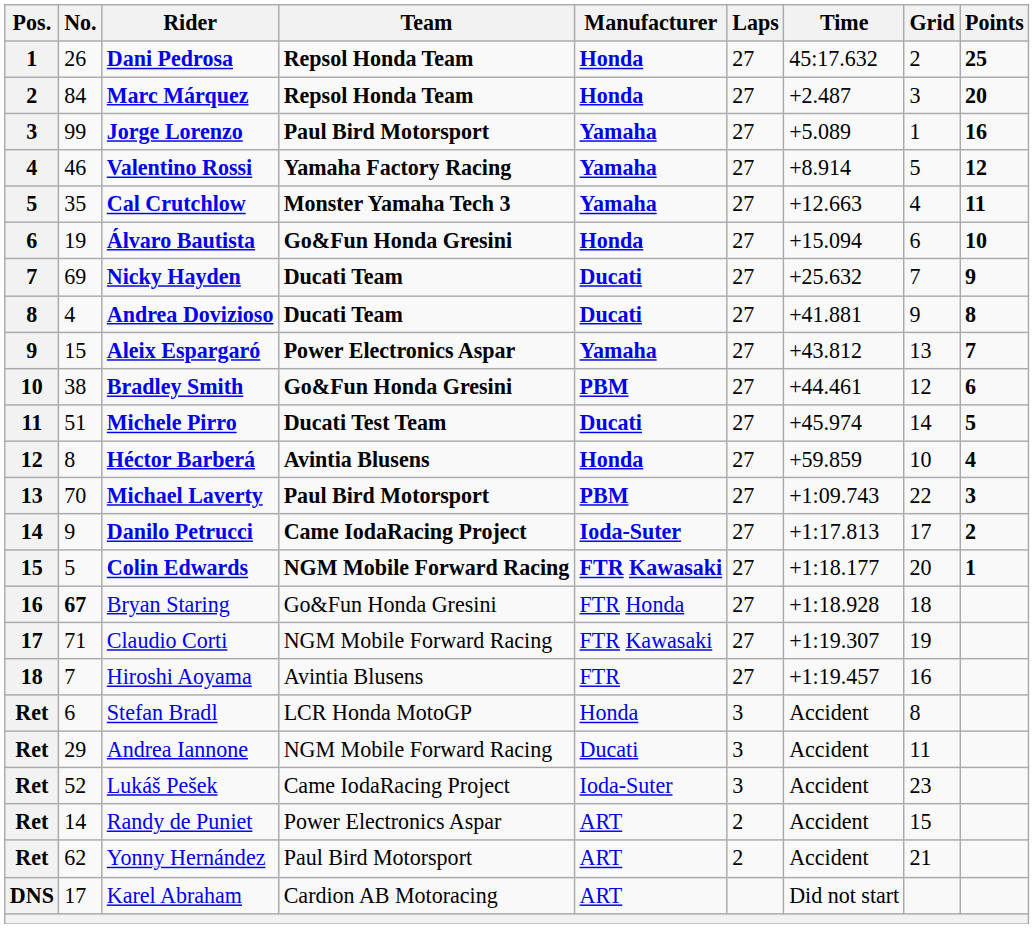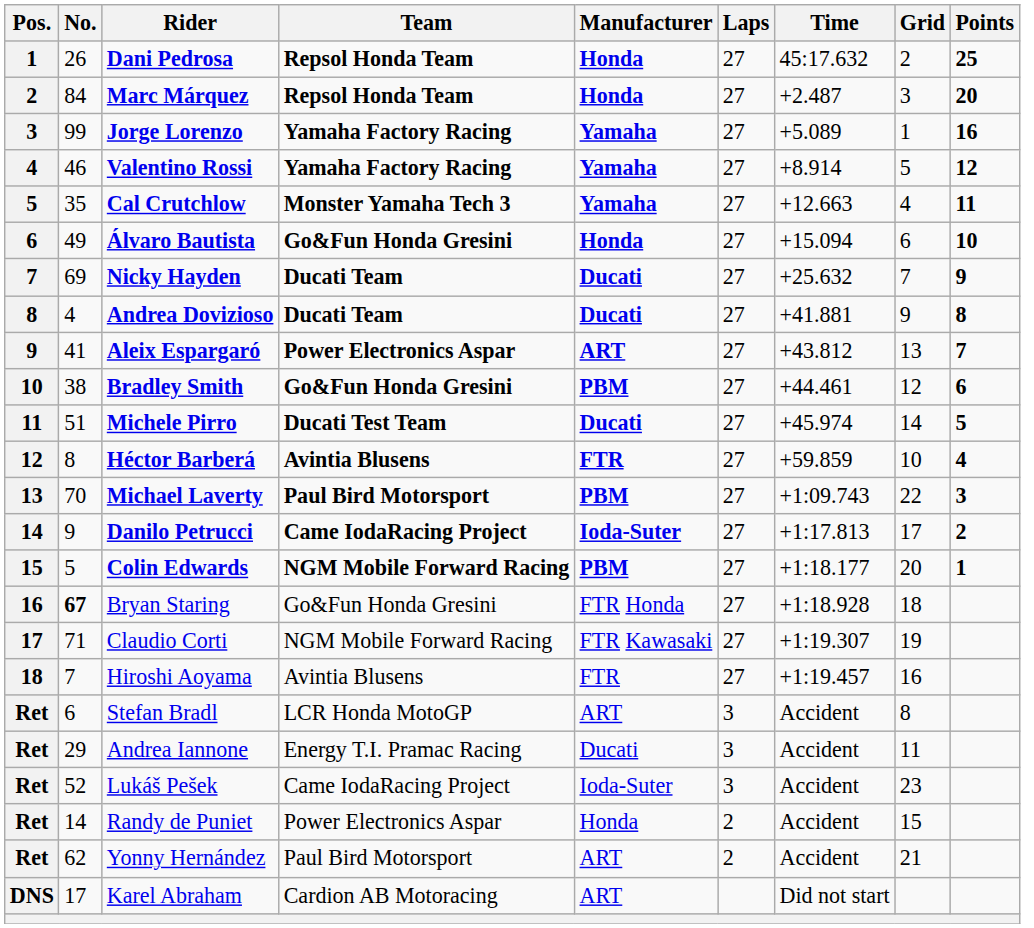 <table class="wikitable" style="font-size: 95%;">
 <tr>
 <th>Pos.</th>
 <th>No.</th>
 <th>Rider</th>
 <th>Team</th>
 <th>Manufacturer</th>
 <th>Laps</th>
 <th>Time</th>
 <th>Grid</th>
 <th>Points</th>
 </tr>
 <tr>
 <th>1</th>
 <td>26</td>
 <td> <strong><a href='#'>Dani Pedrosa</a></strong></td>
 <td><strong>Repsol Honda Team</strong></td>
 <td><strong><a href='#'>Honda</a></strong></td>
 <td>27</td>
 <td>45:17.632</td>
 <td>2</td>
 <td><strong>25</strong></td>
 </tr>
 <tr>
 <th>2</th>
 <td>84</td>
 <td> <strong><a href='#'>Marc Márquez</a></strong></td>
 <td><strong>Repsol Honda Team</strong></td>
 <td><strong><a href='#'>Honda</a></strong></td>
 <td>27</td>
 <td>+2.487</td>
 <td>3</td>
 <td><strong>20</strong></td>
 </tr>
 <tr>
 <th>3</th>
 <td>99</td>
 <td> <strong><a href='#'>Jorge Lorenzo</a></strong></td>
-<td><strong>Paul Bird Motorsport</strong></td>
+<td><strong>Yamaha Factory Racing</strong></td>
 <td><strong><a href='#'>Yamaha</a></strong></td>
 <td>27</td>
 <td>+5.089</td>
 <td>1</td>
 <td><strong>16</strong></td>
 </tr>
 <tr>
 <th>4</th>
 <td>46</td>
 <td> <strong><a href='#'>Valentino Rossi</a></strong></td>
 <td><strong>Yamaha Factory Racing</strong></td>
 <td><strong><a href='#'>Yamaha</a></strong></td>
 <td>27</td>
 <td>+8.914</td>
 <td>5</td>
 <td><strong>12</strong></td>
 </tr>
 <tr>
 <th>5</th>
 <td>35</td>
 <td> <strong><a href='#'>Cal Crutchlow</a></strong></td>
 <td><strong>Monster Yamaha Tech 3</strong></td>
 <td><strong><a href='#'>Yamaha</a></strong></td>
 <td>27</td>
 <td>+12.663</td>
 <td>4</td>
 <td><strong>11</strong></td>
 </tr>
 <tr>
 <th>6</th>
-<td>19</td>
+<td>49</td>
 <td> <strong><a href='#'>Álvaro Bautista</a></strong></td>
 <td><strong>Go&Fun Honda Gresini</strong></td>
 <td><strong><a href='#'>Honda</a></strong></td>
 <td>27</td>
 <td>+15.094</td>
 <td>6</td>
 <td><strong>10</strong></td>
 </tr>
 <tr>
 <th>7</th>
 <td>69</td>
 <td> <strong><a href='#'>Nicky Hayden</a></strong></td>
 <td><strong>Ducati Team</strong></td>
 <td><strong><a href='#'>Ducati</a></strong></td>
 <td>27</td>
 <td>+25.632</td>
 <td>7</td>
 <td><strong>9</strong></td>
 </tr>
 <tr>
 <th>8</th>
 <td>4</td>
 <td> <strong><a href='#'>Andrea Dovizioso</a></strong></td>
 <td><strong>Ducati Team</strong></td>
 <td><strong><a href='#'>Ducati</a></strong></td>
 <td>27</td>
 <td>+41.881</td>
 <td>9</td>
 <td><strong>8</strong></td>
 </tr>
 <tr>
 <th>9</th>
-<td>15</td>
+<td>41</td>
 <td> <strong><a href='#'>Aleix Espargaró</a></strong></td>
 <td><strong>Power Electronics Aspar</strong></td>
-<td><strong><a href='#'>Yamaha</a></strong></td>
+<td><strong><a href='#'>ART</a></strong></td>
 <td>27</td>
 <td>+43.812</td>
 <td>13</td>
 <td><strong>7</strong></td>
 </tr>
 <tr>
 <th>10</th>
 <td>38</td>
 <td> <strong><a href='#'>Bradley Smith</a></strong></td>
 <td><strong>Go&Fun Honda Gresini</strong></td>
 <td><strong><a href='#'>PBM</a></strong></td>
 <td>27</td>
 <td>+44.461</td>
 <td>12</td>
 <td><strong>6</strong></td>
 </tr>
 <tr>
 <th>11</th>
 <td>51</td>
 <td> <strong><a href='#'>Michele Pirro</a></strong></td>
 <td><strong>Ducati Test Team</strong></td>
 <td><strong><a href='#'>Ducati</a></strong></td>
 <td>27</td>
 <td>+45.974</td>
 <td>14</td>
 <td><strong>5</strong></td>
 </tr>
 <tr>
 <th>12</th>
 <td>8</td>
 <td> <strong><a href='#'>Héctor Barberá</a></strong></td>
 <td><strong>Avintia Blusens</strong></td>
-<td><strong><a href='#'>Honda</a></strong></td>
+<td><strong><a href='#'>FTR</a></strong></td>
 <td>27</td>
 <td>+59.859</td>
 <td>10</td>
 <td><strong>4</strong></td>
 </tr>
 <tr>
 <th>13</th>
 <td>70</td>
 <td> <strong><a href='#'>Michael Laverty</a></strong></td>
 <td><strong>Paul Bird Motorsport</strong></td>
 <td><strong><a href='#'>PBM</a></strong></td>
 <td>27</td>
 <td>+1:09.743</td>
 <td>22</td>
 <td><strong>3</strong></td>
 </tr>
 <tr>
 <th>14</th>
 <td>9</td>
 <td> <strong><a href='#'>Danilo Petrucci</a></strong></td>
 <td><strong>Came IodaRacing Project</strong></td>
 <td><strong><a href='#'>Ioda-Suter</a></strong></td>
 <td>27</td>
 <td>+1:17.813</td>
 <td>17</td>
 <td><strong>2</strong></td>
 </tr>
 <tr>
 <th>15</th>
 <td>5</td>
 <td> <strong><a href='#'>Colin Edwards</a></strong></td>
 <td><strong>NGM Mobile Forward Racing</strong></td>
-<td><strong><a href='#'>FTR</a> <a href='#'>Kawasaki</a></strong></td>
+<td><strong><a href='#'>PBM</a></strong></td>
 <td>27</td>
 <td>+1:18.177</td>
 <td>20</td>
 <td><strong>1</strong></td>
 </tr>
 <tr>
 <th>16</th>
 <td><strong>67</strong></td>
 <td> <a href='#'>Bryan Staring</a></td>
 <td>Go&Fun Honda Gresini</td>
 <td><a href='#'>FTR</a> <a href='#'>Honda</a></td>
 <td>27</td>
 <td>+1:18.928</td>
 <td>18</td>
 <td></td>
 </tr>
 <tr>
 <th>17</th>
 <td>71</td>
 <td> <a href='#'>Claudio Corti</a></td>
 <td>NGM Mobile Forward Racing</td>
 <td><a href='#'>FTR</a> <a href='#'>Kawasaki</a></td>
 <td>27</td>
 <td>+1:19.307</td>
 <td>19</td>
 <td></td>
 </tr>
 <tr>
 <th>18</th>
 <td>7</td>
 <td> <a href='#'>Hiroshi Aoyama</a></td>
 <td>Avintia Blusens</td>
 <td><a href='#'>FTR</a></td>
 <td>27</td>
 <td>+1:19.457</td>
 <td>16</td>
 <td></td>
 </tr>
 <tr>
 <th>Ret</th>
 <td>6</td>
 <td> <a href='#'>Stefan Bradl</a></td>
 <td>LCR Honda MotoGP</td>
-<td><a href='#'>Honda</a></td>
+<td><a href='#'>ART</a></td>
 <td>3</td>
 <td>Accident</td>
 <td>8</td>
 <td></td>
 </tr>
 <tr>
 <th>Ret</th>
 <td>29</td>
 <td> <a href='#'>Andrea Iannone</a></td>
-<td>NGM Mobile Forward Racing</td>
+<td>Energy T.I. Pramac Racing</td>
 <td><a href='#'>Ducati</a></td>
 <td>3</td>
 <td>Accident</td>
 <td>11</td>
 <td></td>
 </tr>
 <tr>
 <th>Ret</th>
 <td>52</td>
 <td> <a href='#'>Lukáš Pešek</a></td>
 <td>Came IodaRacing Project</td>
 <td><a href='#'>Ioda-Suter</a></td>
 <td>3</td>
 <td>Accident</td>
 <td>23</td>
 <td></td>
 </tr>
 <tr>
 <th>Ret</th>
 <td>14</td>
 <td> <a href='#'>Randy de Puniet</a></td>
 <td>Power Electronics Aspar</td>
-<td><a href='#'>ART</a></td>
+<td><a href='#'>Honda</a></td>
 <td>2</td>
 <td>Accident</td>
 <td>15</td>
 <td></td>
 </tr>
 <tr>
 <th>Ret</th>
 <td>62</td>
 <td> <a href='#'>Yonny Hernández</a></td>
 <td>Paul Bird Motorsport</td>
 <td><a href='#'>ART</a></td>
 <td>2</td>
 <td>Accident</td>
 <td>21</td>
 <td></td>
 </tr>
 <tr>
 <th>DNS</th>
 <td>17</td>
 <td> <a href='#'>Karel Abraham</a></td>
 <td>Cardion AB Motoracing</td>
 <td><a href='#'>ART</a></td>
 <td></td>
 <td>Did not start</td>
 <td></td>
 <td></td>
 </tr>
 <tr>
 <th colspan=9></th>
 </tr>
 </table>
